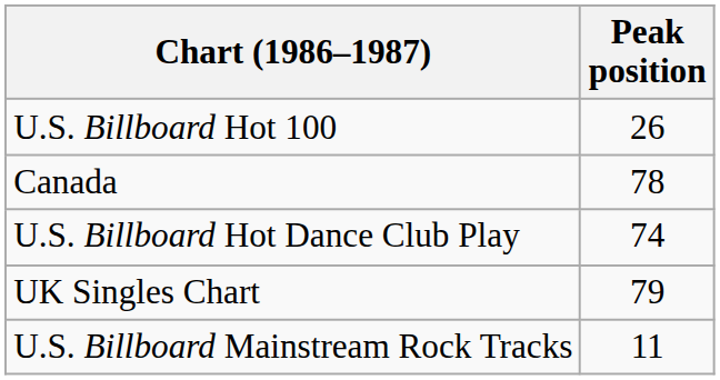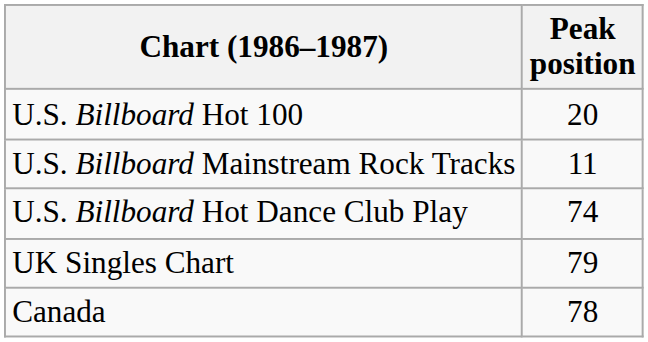 <table class="wikitable">
 <tr>
 <th>Chart (1986–1987)</th>
 <th>Peak<br>position</th>
 </tr>
 <tr>
 <td>U.S. <em>Billboard</em> Hot 100</td>
-<td align="center">26</td>
+<td align="center">20</td>
 </tr>
 <tr>
-<td RPM (magazine)>Canada</td>
-<td align="center">78</td>
+<td>U.S. <em>Billboard</em> Mainstream Rock Tracks</td>
+<td align="center">11</td>
 </tr>
 <tr>
 <td>U.S. <em>Billboard</em> Hot Dance Club Play</td>
 <td align="center">74</td>
 </tr>
 <tr>
 <td>UK Singles Chart</td>
 <td align="center">79</td>
 </tr>
 <tr>
-<td>U.S. <em>Billboard</em> Mainstream Rock Tracks</td>
-<td align="center">11</td>
+<td RPM (magazine)>Canada</td>
+<td align="center">78</td>
 </tr>
 </table>
